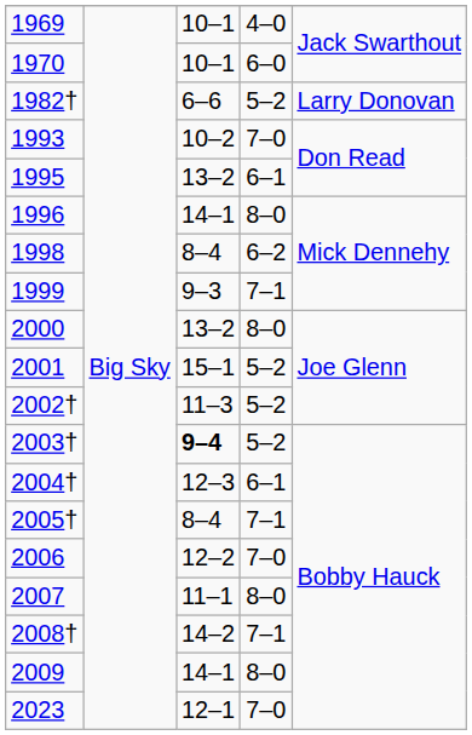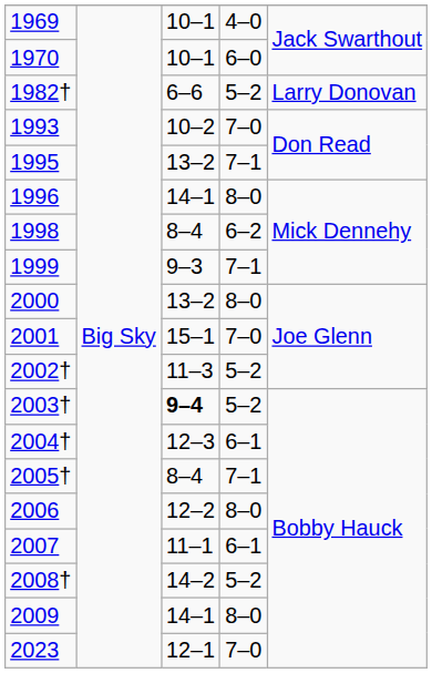 <table class="wikitable">
 <tr>
 </tr>
 <tr>
 <td><a href='#'>1969</a></td>
 <td rowspan="19"><a href='#'>Big Sky</a></td>
 <td>10–1</td>
 <td>4–0</td>
 <td rowspan=2><a href='#'>Jack Swarthout</a></td>
 </tr>
 <tr>
 <td><a href='#'>1970</a></td>
 <td>10–1</td>
 <td>6–0</td>
 </tr>
 <tr>
 <td><a href='#'>1982</a>†</td>
 <td>6–6</td>
 <td>5–2</td>
 <td><a href='#'>Larry Donovan</a></td>
 </tr>
 <tr>
 <td><a href='#'>1993</a></td>
 <td>10–2</td>
 <td>7–0</td>
 <td rowspan=2><a href='#'>Don Read</a></td>
 </tr>
 <tr>
 <td><a href='#'>1995</a></td>
 <td>13–2</td>
-<td>6–1</td>
+<td>7–1</td>
 </tr>
 <tr>
 <td><a href='#'>1996</a></td>
 <td>14–1</td>
 <td>8–0</td>
 <td rowspan=3><a href='#'>Mick Dennehy</a></td>
 </tr>
 <tr>
 <td><a href='#'>1998</a></td>
 <td>8–4</td>
 <td>6–2</td>
 </tr>
 <tr>
 <td><a href='#'>1999</a></td>
 <td>9–3</td>
 <td>7–1</td>
 </tr>
 <tr>
 <td><a href='#'>2000</a></td>
 <td>13–2</td>
 <td>8–0</td>
 <td rowspan=3><a href='#'>Joe Glenn</a></td>
 </tr>
 <tr>
 <td><a href='#'>2001</a></td>
 <td>15–1</td>
-<td>5–2</td>
+<td>7–0</td>
 </tr>
 <tr>
 <td><a href='#'>2002</a>†</td>
 <td>11–3</td>
 <td>5–2</td>
 </tr>
 <tr>
 <td><a href='#'>2003</a>†</td>
 <td><strong>9–4</strong></td>
 <td>5–2</td>
 <td rowspan=8><a href='#'>Bobby Hauck</a></td>
 </tr>
 <tr>
 <td><a href='#'>2004</a>†</td>
 <td>12–3</td>
 <td>6–1</td>
 </tr>
 <tr>
 <td><a href='#'>2005</a>†</td>
 <td>8–4</td>
 <td>7–1</td>
 </tr>
 <tr>
 <td><a href='#'>2006</a></td>
 <td>12–2</td>
-<td>7–0</td>
+<td>8–0</td>
 </tr>
 <tr>
 <td><a href='#'>2007</a></td>
 <td>11–1</td>
-<td>8–0</td>
+<td>6–1</td>
 </tr>
 <tr>
 <td><a href='#'>2008</a>†</td>
 <td>14–2</td>
-<td>7–1</td>
+<td>5–2</td>
 </tr>
 <tr>
 <td><a href='#'>2009</a></td>
 <td>14–1</td>
 <td>8–0</td>
 </tr>
 <tr>
 <td><a href='#'>2023</a></td>
 <td>12–1</td>
 <td>7–0</td>
 </tr>
 </table>
